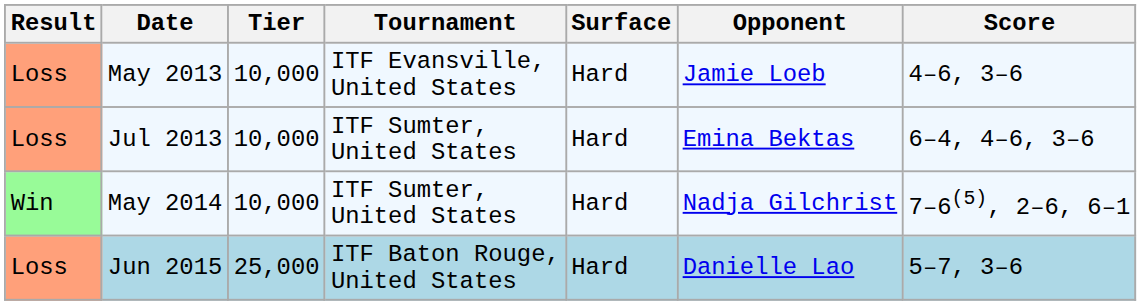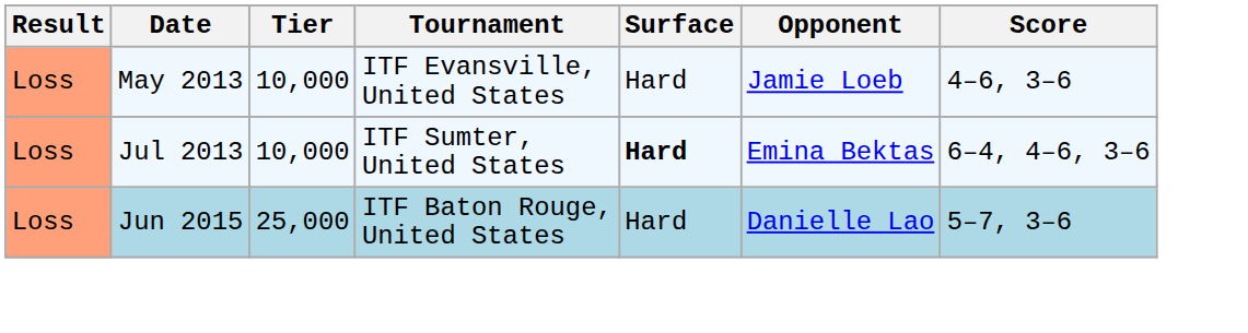 <table class="sortable wikitable" style=font-size:97%>
 <tr>
 <th>Result</th>
 <th>Date</th>
 <th>Tier</th>
 <th>Tournament</th>
 <th>Surface</th>
 <th>Opponent</th>
 <th class="unsortable">Score</th>
 </tr>
 <tr style="background:#f0f8ff;">
 <td style="background:#ffa07a;">Loss</td>
 <td>May 2013</td>
 <td>10,000</td>
 <td>ITF Evansville, <br>United States</td>
 <td>Hard</td>
 <td> <a href='#'>Jamie Loeb</a></td>
 <td>4–6, 3–6</td>
 </tr>
 <tr style="background:#f0f8ff;">
 <td style="background:#ffa07a;">Loss</td>
 <td>Jul 2013</td>
 <td>10,000</td>
 <td>ITF Sumter, <br>United States</td>
-<td>Hard</td>
+<td><strong>Hard</strong></td>
 <td> <a href='#'>Emina Bektas</a></td>
 <td>6–4, 4–6, 3–6</td>
-</tr>
-<tr style="background:#f0f8ff;">
-<td style="background:#98fb98;">Win</td>
-<td>May 2014</td>
-<td>10,000</td>
-<td>ITF Sumter, <br>United States</td>
-<td>Hard</td>
-<td> <a href='#'>Nadja Gilchrist</a></td>
-<td>7–6<sup>(5)</sup>, 2–6, 6–1</td>
 </tr>
 <tr style="background:lightblue;">
 <td style="background:#ffa07a;">Loss</td>
 <td>Jun 2015</td>
 <td>25,000</td>
 <td>ITF Baton Rouge, <br>United States</td>
 <td>Hard</td>
 <td> <a href='#'>Danielle Lao</a></td>
 <td>5–7, 3–6</td>
 </tr>
 </table>
